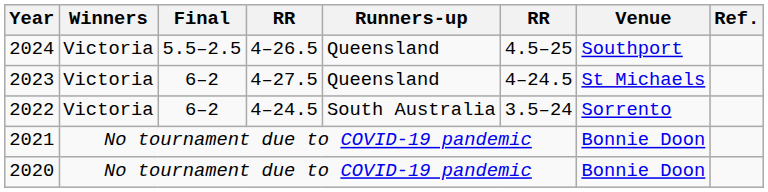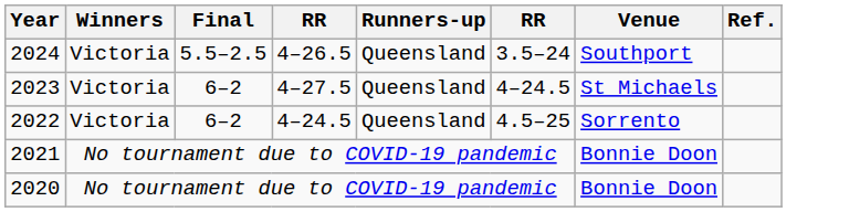 <table class="wikitable sortable" style="font-size:95%;">
 <tr>
 <th>Year</th>
 <th>Winners</th>
 <th>Final</th>
 <th>RR</th>
 <th>Runners-up</th>
 <th>RR</th>
 <th>Venue</th>
 <th>Ref.</th>
 </tr>
 <tr>
 <td align=center>2024</td>
 <td>Victoria</td>
 <td align=center>5.5–2.5</td>
 <td align=center>4–26.5</td>
 <td>Queensland</td>
-<td align=center>4.5–25</td>
+<td align=center>3.5–24</td>
 <td><a href='#'>Southport</a></td>
 <td></td>
 </tr>
 <tr>
 <td align=center>2023</td>
 <td>Victoria</td>
 <td align=center>6–2</td>
 <td align=center>4–27.5</td>
 <td>Queensland</td>
 <td align=center>4–24.5</td>
 <td><a href='#'>St Michaels</a></td>
 <td></td>
 </tr>
 <tr>
 <td align=center>2022</td>
 <td>Victoria</td>
 <td align=center>6–2</td>
 <td align=center>4–24.5</td>
-<td>South Australia</td>
-<td align=center>3.5–24</td>
+<td>Queensland</td>
+<td align=center>4.5–25</td>
 <td><a href='#'>Sorrento</a></td>
 <td></td>
 </tr>
 <tr>
 <td align=center>2021</td>
 <td colspan=5 align=center><em>No tournament due to <a href='#'>COVID-19 pandemic</a></em></td>
 <td><a href='#'>Bonnie Doon</a></td>
 <td></td>
 </tr>
 <tr>
 <td align=center>2020</td>
 <td colspan=5 align=center><em>No tournament due to <a href='#'>COVID-19 pandemic</a></em></td>
 <td><a href='#'>Bonnie Doon</a></td>
 <td></td>
 </tr>
 </table>
